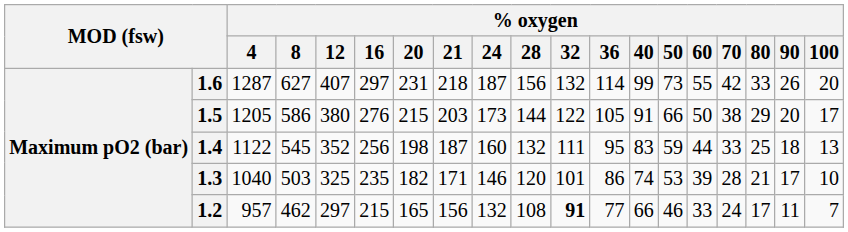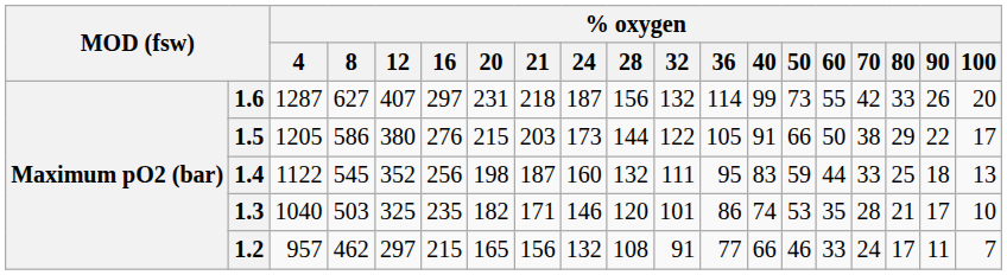 <table class="wikitable" style="text-align: right;">
 <tr>
 <th rowspan="2" colspan="2">MOD (fsw)</th>
 <th colspan="17">% oxygen</th>
 </tr>
 <tr>
 <th>4</th>
 <th>8</th>
 <th>12</th>
 <th>16</th>
 <th>20</th>
 <th>21</th>
 <th>24</th>
 <th>28</th>
 <th>32</th>
 <th>36</th>
 <th>40</th>
 <th>50</th>
 <th>60</th>
 <th>70</th>
 <th>80</th>
 <th>90</th>
 <th>100</th>
 </tr>
 <tr>
 <th rowspan="5">Maximum pO2 (bar)</th>
 <th>1.6</th>
 <td>1287</td>
 <td>627</td>
 <td>407</td>
 <td>297</td>
 <td>231</td>
 <td>218</td>
 <td>187</td>
 <td>156</td>
 <td>132</td>
 <td>114</td>
 <td>99</td>
 <td>73</td>
 <td>55</td>
 <td>42</td>
 <td>33</td>
 <td>26</td>
 <td>20</td>
 </tr>
 <tr>
 <th>1.5</th>
 <td>1205</td>
 <td>586</td>
 <td>380</td>
 <td>276</td>
 <td>215</td>
 <td>203</td>
 <td>173</td>
 <td>144</td>
 <td>122</td>
 <td>105</td>
 <td>91</td>
 <td>66</td>
 <td>50</td>
 <td>38</td>
 <td>29</td>
-<td>20</td>
+<td>22</td>
 <td>17</td>
 </tr>
 <tr>
 <th>1.4</th>
 <td>1122</td>
 <td>545</td>
 <td>352</td>
 <td>256</td>
 <td>198</td>
 <td>187</td>
 <td>160</td>
 <td>132</td>
 <td>111</td>
 <td>95</td>
 <td>83</td>
 <td>59</td>
 <td>44</td>
 <td>33</td>
 <td>25</td>
 <td>18</td>
 <td>13</td>
 </tr>
 <tr>
 <th>1.3</th>
 <td>1040</td>
 <td>503</td>
 <td>325</td>
 <td>235</td>
 <td>182</td>
 <td>171</td>
 <td>146</td>
 <td>120</td>
 <td>101</td>
 <td>86</td>
 <td>74</td>
 <td>53</td>
-<td>39</td>
+<td>35</td>
 <td>28</td>
 <td>21</td>
 <td>17</td>
 <td>10</td>
 </tr>
 <tr>
 <th>1.2</th>
 <td>957</td>
 <td>462</td>
 <td>297</td>
 <td>215</td>
 <td>165</td>
 <td>156</td>
 <td>132</td>
 <td>108</td>
-<td><strong>91</strong></td>
+<td>91</td>
 <td>77</td>
 <td>66</td>
 <td>46</td>
 <td>33</td>
 <td>24</td>
 <td>17</td>
 <td>11</td>
 <td>7</td>
 </tr>
 </table>
